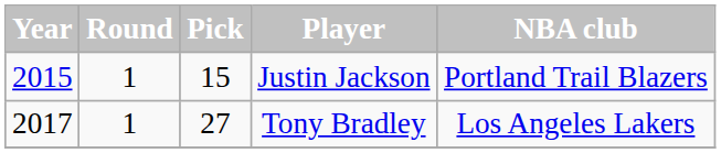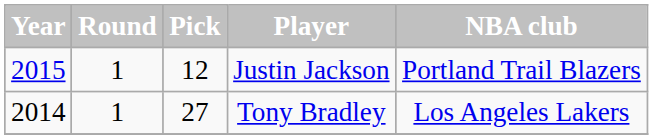 <table class="wikitable" style="text-align:center">
 <tr>
 <th style="background:silver;color:#FFFFFF;">Year</th>
 <th style="background:silver;color:#FFFFFF;">Round</th>
 <th style="background:silver;color:#FFFFFF;">Pick</th>
 <th style="background:silver;color:#FFFFFF;">Player</th>
 <th style="background:silver;color:#FFFFFF;">NBA club</th>
 </tr>
 <tr>
 <td><a href='#'>2015</a></td>
 <td>1</td>
-<td>15</td>
+<td>12</td>
 <td><a href='#'>Justin Jackson</a></td>
 <td><a href='#'>Portland Trail Blazers</a></td>
 </tr>
 <tr>
-<td>2017</td>
+<td>2014</td>
 <td>1</td>
 <td>27</td>
 <td><a href='#'>Tony Bradley</a></td>
 <td><a href='#'>Los Angeles Lakers</a></td>
 </tr>
 <tr>
 </tr>
 </table>
